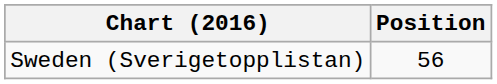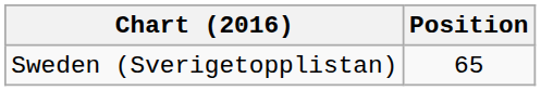 <table class="wikitable plainrowheaders">
 <tr>
 <th scope="col">Chart (2016)</th>
 <th scope="col">Position</th>
 </tr>
 <tr>
 <td>Sweden (Sverigetopplistan)</td>
-<td style="text-align:center">56</td>
+<td style="text-align:center">65</td>
 </tr>
 </table>
